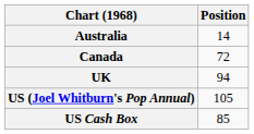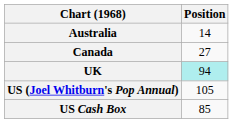 <table class="wikitable sortable plainrowheaders">
 <tr>
 <th scope="col">Chart (1968)</th>
 <th scope="col">Position</th>
 </tr>
 <tr>
 <th scope="row">Australia</th>
 <td style="text-align:center;">14</td>
 </tr>
 <tr>
 <th scope="row">Canada</th>
-<td style="text-align:center;">72</td>
+<td style="text-align:center;">27</td>
 </tr>
 <tr>
 <th scope="row">UK</th>
-<td style="text-align:center;">94</td>
+<td style="background: paleturquoise; text-align:center;">94</td>
 </tr>
 <tr>
 <th scope="row">US (<a href='#'>Joel Whitburn</a>'s <em>Pop Annual</em>)</th>
 <td style="text-align:center;">105</td>
 </tr>
 <tr>
 <th scope="row">US <em>Cash Box</em></th>
 <td style="text-align:center;">85</td>
 </tr>
 </table>
